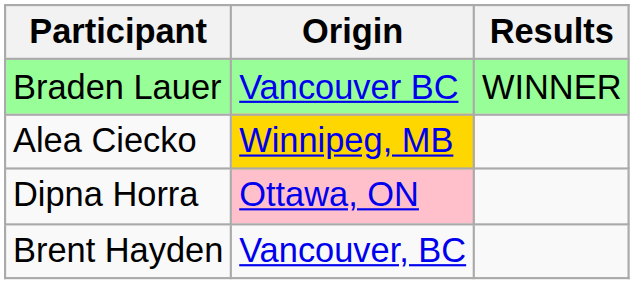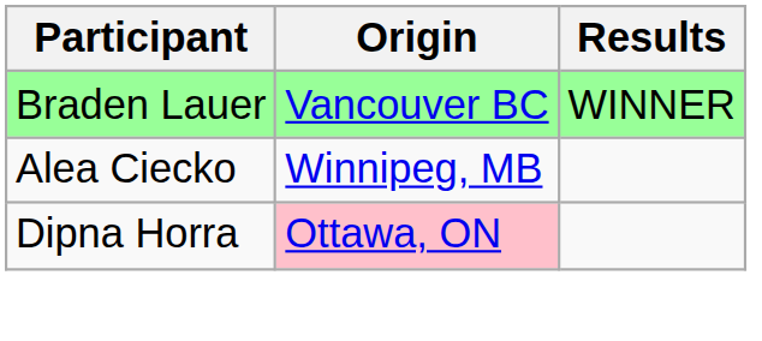 <table class="wikitable">
 <tr>
 <th>Participant</th>
 <th>Origin</th>
 <th>Results</th>
 </tr>
 <tr>
 <td style="background: #98FF98">Braden Lauer</td>
 <td style="background: #98FF98"><a href='#'>Vancouver BC</a></td>
 <td style="background: #98FF98">WINNER</td>
 </tr>
 <tr>
 <td>Alea Ciecko</td>
-<td style="background: gold;"><a href='#'>Winnipeg, MB</a></td>
+<td><a href='#'>Winnipeg, MB</a></td>
 <td></td>
 </tr>
 <tr>
 <td>Dipna Horra</td>
 <td style="background: pink;"><a href='#'>Ottawa, ON</a></td>
 <td></td>
 </tr>
-<tr>
-<td>Brent Hayden</td>
-<td><a href='#'>Vancouver, BC</a></td>
-<td></td>
-</tr>
 </table>
